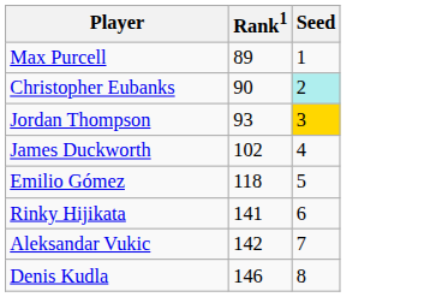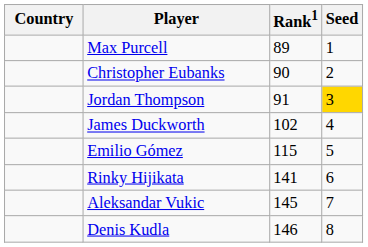 <table class="sortable wikitable">
 <tr>
+<th width="70">Country</th>
 <th width="175">Player</th>
 <th>Rank<sup>1</sup></th>
 <th>Seed</th>
 </tr>
 <tr>
+<td></td>
 <td><a href='#'>Max Purcell</a></td>
 <td>89</td>
 <td>1</td>
 </tr>
 <tr>
+<td></td>
 <td><a href='#'>Christopher Eubanks</a></td>
 <td>90</td>
-<td style="background: paleturquoise;">2</td>
+<td>2</td>
 </tr>
 <tr>
+<td></td>
 <td><a href='#'>Jordan Thompson</a></td>
-<td>93</td>
+<td>91</td>
 <td style="background: gold;">3</td>
 </tr>
 <tr>
+<td></td>
 <td><a href='#'>James Duckworth</a></td>
 <td>102</td>
 <td>4</td>
 </tr>
 <tr>
+<td></td>
 <td><a href='#'>Emilio Gómez</a></td>
-<td>118</td>
+<td>115</td>
 <td>5</td>
 </tr>
 <tr>
+<td></td>
 <td><a href='#'>Rinky Hijikata</a></td>
 <td>141</td>
 <td>6</td>
 </tr>
 <tr>
+<td></td>
 <td><a href='#'>Aleksandar Vukic</a></td>
-<td>142</td>
+<td>145</td>
 <td>7</td>
 </tr>
 <tr>
+<td></td>
 <td><a href='#'>Denis Kudla</a></td>
 <td>146</td>
 <td>8</td>
 </tr>
 </table>
